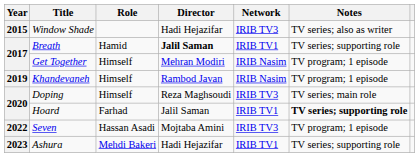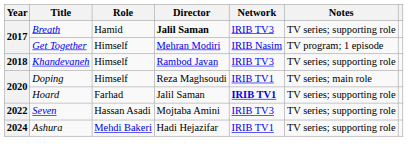 <table class="wikitable plainrowheaders sortable"  style=font-size:100%>
 <tr>
 <th scope="col">Year</th>
 <th scope="col">Title</th>
 <th scope="col">Role</th>
 <th scope="col">Director</th>
 <th scope="col" class="unsortable">Network</th>
 <th scope="col" class="unsortable">Notes</th>
 <th></th>
 </tr>
 <tr>
-<th scope=row>2015</th>
-<td><em>Window Shade</em></td>
-<td></td>
-<td>Hadi Hejazifar</td>
-<td><a href='#'>IRIB TV3</a></td>
-<td>TV series; also as writer</td>
-<td></td>
-</tr>
-<tr>
 <th scope=row rowspan="2">2017</th>
 <td><a href='#'><em>Breath</em></a></td>
 <td>Hamid</td>
 <td><strong>Jalil Saman</strong></td>
-<td><a href='#'>IRIB TV1</a></td>
+<td><a href='#'>IRIB TV3</a></td>
 <td>TV series; supporting role</td>
 <td></td>
 </tr>
 <tr>
 <td><em><a href='#'>Get Together</a></em></td>
 <td>Himself</td>
 <td><a href='#'>Mehran Modiri</a></td>
 <td><a href='#'>IRIB Nasim</a></td>
 <td>TV program; 1 episode</td>
 <td></td>
 </tr>
 <tr>
-<th scope=row>2019</th>
+<th scope=row>2018</th>
 <td><em><a href='#'>Khandevaneh</a></em></td>
 <td>Himself</td>
 <td><a href='#'>Rambod Javan</a></td>
-<td><a href='#'>IRIB Nasim</a></td>
-<td>TV program; 1 episode</td>
+<td><a href='#'>IRIB TV3</a></td>
+<td>TV series; supporting role</td>
 <td></td>
 </tr>
 <tr>
 <th scope=row rowspan="2">2020</th>
 <td><em>Doping</em></td>
 <td>Himself</td>
 <td>Reza Maghsoudi</td>
-<td><a href='#'>IRIB TV3</a></td>
+<td><a href='#'>IRIB TV1</a></td>
 <td>TV series; main role</td>
 <td></td>
 </tr>
 <tr>
 <td><em>Hoard</em></td>
 <td>Farhad</td>
 <td>Jalil Saman</td>
-<td><a href='#'>IRIB TV1</a></td>
-<td><strong>TV series; supporting role</strong></td>
+<td><strong><a href='#'>IRIB TV1</a></strong></td>
+<td>TV series; supporting role</td>
 <td></td>
 </tr>
 <tr>
 <th scope=row>2022</th>
 <td><em><a href='#'>Seven</a></em></td>
 <td>Hassan Asadi</td>
 <td>Mojtaba Amini</td>
 <td><a href='#'>IRIB TV3</a></td>
-<td>TV program; 1 episode</td>
+<td>TV series; supporting role</td>
 <td></td>
 </tr>
 <tr>
-<th scope=row>2023</th>
+<th scope=row>2024</th>
 <td><em>Ashura</em></td>
 <td><a href='#'>Mehdi Bakeri</a></td>
 <td>Hadi Hejazifar</td>
 <td><a href='#'>IRIB TV1</a></td>
 <td>TV series; supporting role</td>
 <td></td>
 </tr>
 </table>
